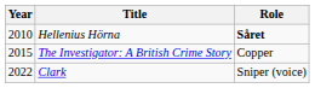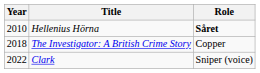 <table class="wikitable sortable">
 <tr>
 <th>Year</th>
 <th>Title</th>
 <th>Role</th>
 </tr>
 <tr>
 <td>2010</td>
 <td><em>Hellenius Hörna</em></td>
 <td><strong>Såret</strong></td>
 </tr>
 <tr>
-<td>2015</td>
+<td>2018</td>
 <td><em><a href='#'>The Investigator: A British Crime Story</a></em></td>
 <td>Copper</td>
 </tr>
 <tr>
 <td>2022</td>
 <td><em><a href='#'>Clark</a></em></td>
 <td>Sniper (voice)</td>
 </tr>
 </table>
